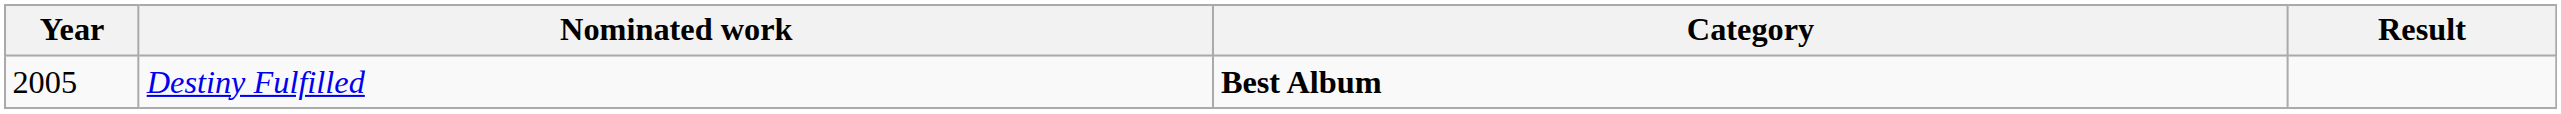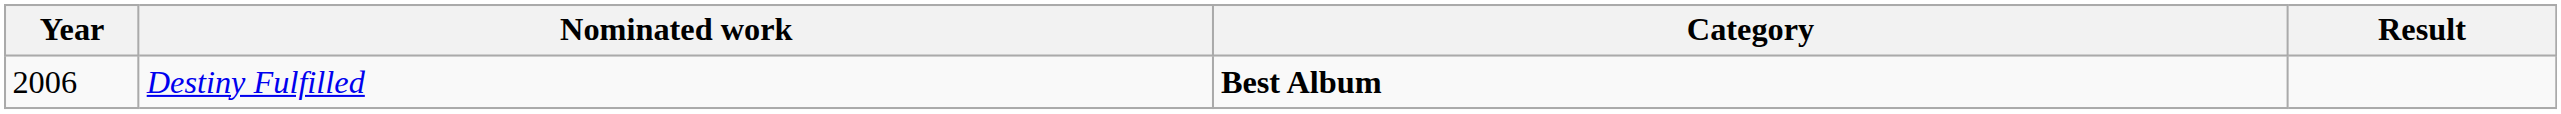 <table class="wikitable" width="100%">
 <tr>
 <th width="5%">Year</th>
 <th width="40%">Nominated work</th>
 <th width="40%">Category</th>
 <th width="10%">Result</th>
 </tr>
 <tr>
-<td>2005</td>
+<td>2006</td>
 <td><em><a href='#'>Destiny Fulfilled</a></em></td>
 <td><strong>Best Album</strong></td>
 <td></td>
 </tr>
 </table>
